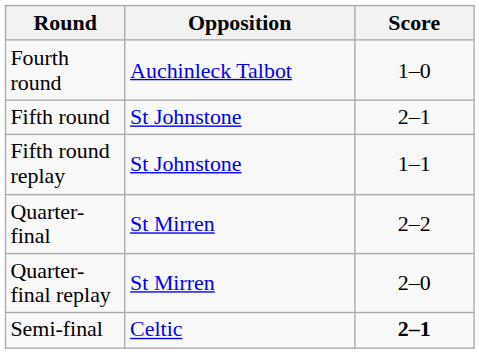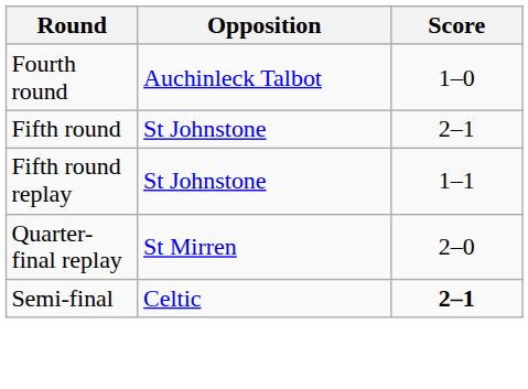 <table class="wikitable" style="text-align:left;margin-left:1em;float:right">
 <tr>
 <th width=80>Round</th>
 <th width=160>Opposition</th>
 <th width=80>Score</th>
 </tr>
 <tr>
 <td>Fourth round</td>
 <td><a href='#'>Auchinleck Talbot</a></td>
 <td align=center>1–0</td>
 </tr>
 <tr>
 <td>Fifth round</td>
 <td><a href='#'>St Johnstone</a></td>
 <td align=center>2–1</td>
 </tr>
 <tr>
 <td>Fifth round replay</td>
 <td><a href='#'>St Johnstone</a></td>
 <td align=center>1–1</td>
 </tr>
 <tr>
-<td>Quarter-final</td>
-<td><a href='#'>St Mirren</a></td>
-<td align=center>2–2</td>
-</tr>
-<tr>
 <td>Quarter-final replay</td>
 <td><a href='#'>St Mirren</a></td>
 <td align=center>2–0</td>
 </tr>
 <tr>
 <td>Semi-final</td>
 <td><a href='#'>Celtic</a></td>
 <td align=center><strong>2–1</strong></td>
 </tr>
 </table>
